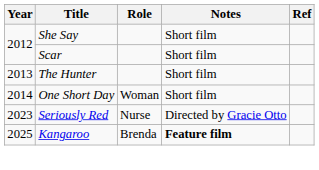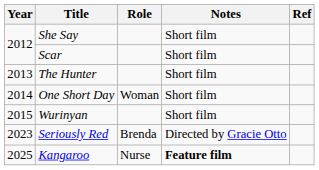 <table class="wikitable sortable">
 <tr>
 <th>Year</th>
 <th>Title</th>
 <th>Role</th>
 <th>Notes</th>
 <th>Ref</th>
 </tr>
 <tr>
 <td rowspan="2">2012</td>
 <td><em>She Say</em></td>
 <td></td>
 <td>Short film</td>
 <td></td>
 </tr>
 <tr>
 <td><em>Scar</em></td>
 <td></td>
 <td>Short film</td>
 <td></td>
 </tr>
 <tr>
 <td>2013</td>
 <td><em>The Hunter</em></td>
 <td></td>
 <td>Short film</td>
 <td></td>
 </tr>
 <tr>
 <td>2014</td>
 <td><em>One Short Day</em></td>
 <td>Woman</td>
 <td>Short film</td>
 <td></td>
 </tr>
 <tr>
+<td>2015</td>
+<td><em>Wurinyan</em></td>
+<td></td>
+<td>Short film</td>
+<td></td>
+</tr>
+<tr>
 <td>2023</td>
 <td><em><a href='#'>Seriously Red</a></em></td>
-<td>Nurse</td>
+<td>Brenda</td>
 <td>Directed by <a href='#'>Gracie Otto</a></td>
 <td></td>
 </tr>
 <tr>
 <td>2025</td>
 <td><em><a href='#'>Kangaroo</a></em></td>
-<td>Brenda</td>
+<td>Nurse</td>
 <td><strong>Feature film</strong></td>
 <td></td>
 </tr>
 </table>
